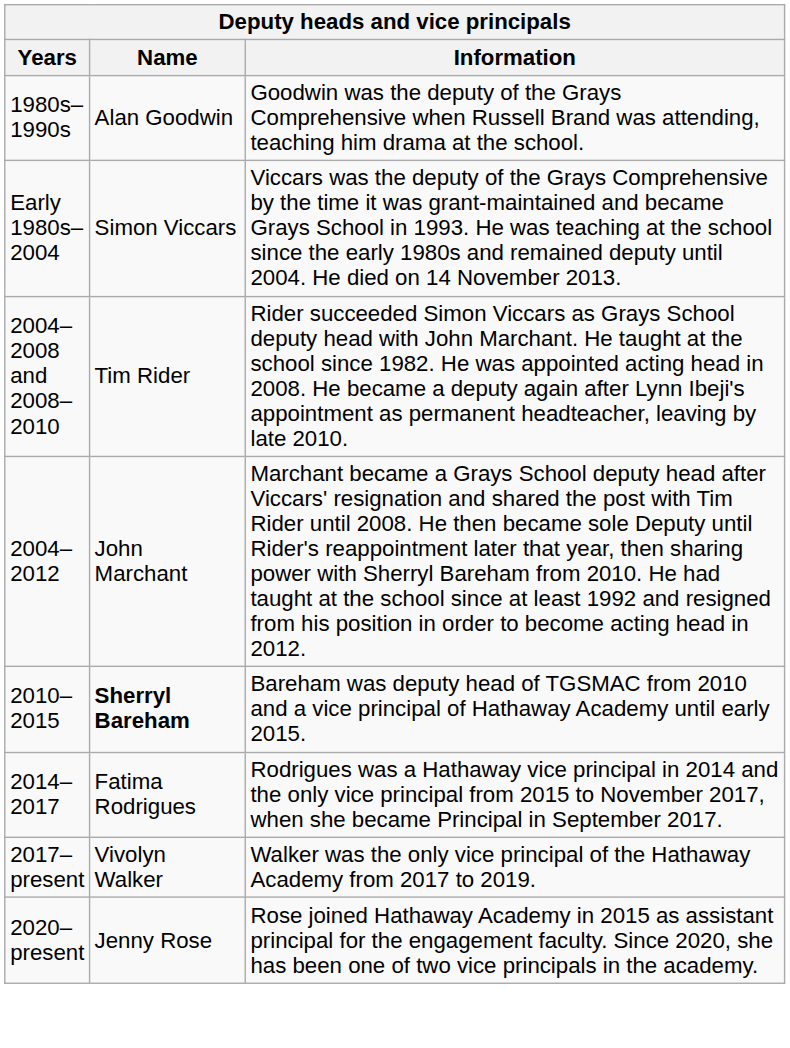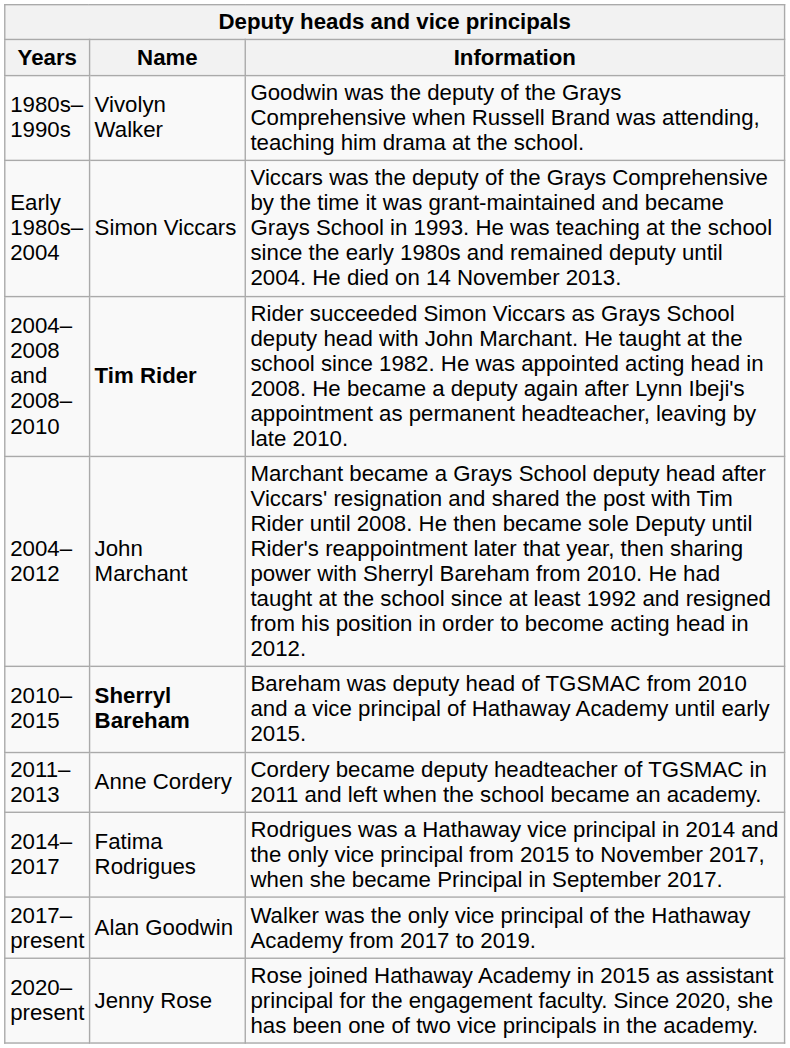 <table class="wikitable mw-collapsible mw-collapsed" style="width:90%; margin:auto">
 <tr>
 <th colspan="3">Deputy heads and vice principals</th>
 </tr>
 <tr>
 <th width="10%">Years</th>
 <th width="20%">Name</th>
 <th>Information</th>
 </tr>
 <tr>
 <td>1980s–1990s</td>
-<td>Alan Goodwin</td>
+<td>Vivolyn Walker</td>
 <td>Goodwin was the deputy of the Grays Comprehensive when Russell Brand was attending, teaching him drama at the school.</td>
 </tr>
 <tr>
 <td>Early 1980s–2004</td>
 <td>Simon Viccars</td>
 <td>Viccars was the deputy of the Grays Comprehensive by the time it was grant-maintained and became Grays School in 1993. He was teaching at the school since the early 1980s and remained deputy until 2004. He died on 14 November 2013.</td>
 </tr>
 <tr>
 <td>2004–2008 and 2008–2010</td>
-<td>Tim Rider</td>
+<td><strong>Tim Rider</strong></td>
 <td>Rider succeeded Simon Viccars as Grays School deputy head with John Marchant. He taught at the school since 1982. He was appointed acting head in 2008. He became a deputy again after Lynn Ibeji's appointment as permanent headteacher, leaving by late 2010.</td>
 </tr>
 <tr>
 <td>2004–2012</td>
 <td>John Marchant</td>
 <td>Marchant became a Grays School deputy head after Viccars' resignation and shared the post with Tim Rider until 2008. He then became sole Deputy until Rider's reappointment later that year, then sharing power with Sherryl Bareham from 2010. He had taught at the school since at least 1992 and resigned from his position in order to become acting head in 2012.</td>
 </tr>
 <tr>
 <td>2010–2015</td>
 <td><strong>Sherryl Bareham</strong></td>
 <td>Bareham was deputy head of TGSMAC from 2010 and a vice principal of Hathaway Academy until early 2015.</td>
 </tr>
 <tr>
+<td>2011–2013</td>
+<td>Anne Cordery</td>
+<td>Cordery became deputy headteacher of TGSMAC in 2011 and left when the school became an academy.</td>
+</tr>
+<tr>
 <td>2014–2017</td>
 <td>Fatima Rodrigues</td>
 <td>Rodrigues was a Hathaway vice principal in 2014 and the only vice principal from 2015 to November 2017, when she became Principal in September 2017.</td>
 </tr>
 <tr>
 <td>2017–present</td>
-<td>Vivolyn Walker</td>
+<td>Alan Goodwin</td>
 <td>Walker was the only vice principal of the Hathaway Academy from 2017 to 2019.</td>
 </tr>
 <tr>
 <td>2020–present</td>
 <td>Jenny Rose</td>
 <td>Rose joined Hathaway Academy in 2015 as assistant principal for the engagement faculty. Since 2020, she has been one of two vice principals in the academy.</td>
 </tr>
 </table>
